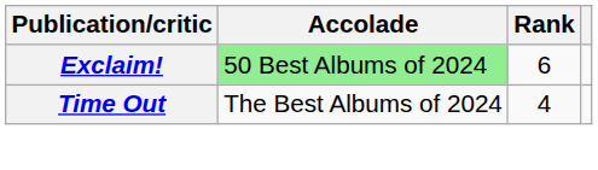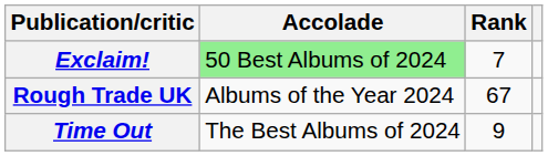 <table class="wikitable sortable plainrowheaders">
 <tr>
 <th scope="col">Publication/critic</th>
 <th scope="col">Accolade</th>
 <th scope="col">Rank</th>
 <th scope="col" class="unsortable"></th>
 </tr>
 <tr>
 <th scope="row"><em><a href='#'>Exclaim!</a></em></th>
 <td style="background: lightgreen;">50 Best Albums of 2024</td>
-<td style="text-align: center;">6</td>
+<td style="text-align: center;">7</td>
+<td style="text-align: center;"></td>
+</tr>
+<tr>
+<th scope="row"><a href='#'>Rough Trade UK</a></th>
+<td>Albums of the Year 2024</td>
+<td style="text-align: center;">67</td>
 <td style="text-align: center;"></td>
 </tr>
 <tr>
 <th scope="row"><em><a href='#'>Time Out</a></em></th>
 <td>The Best Albums of 2024</td>
-<td style="text-align: center;">4</td>
+<td style="text-align: center;">9</td>
 <td style="text-align: center;"></td>
 </tr>
 </table>
